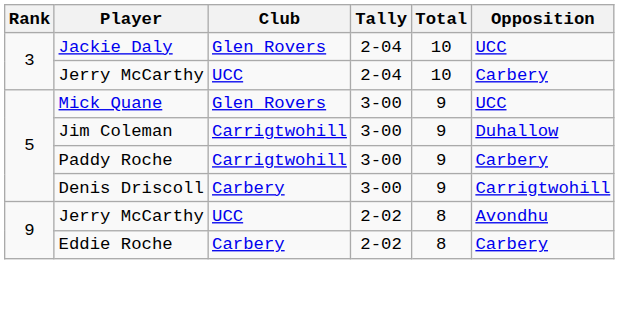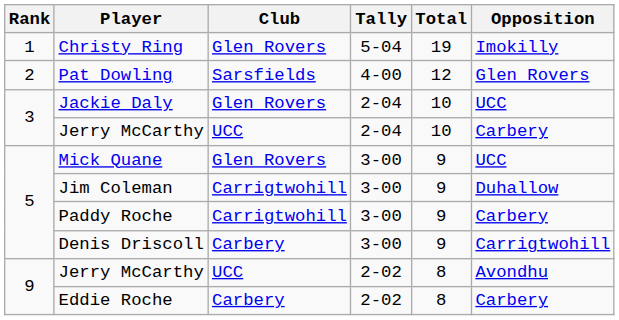 <table class="wikitable">
 <tr>
 <th>Rank</th>
 <th>Player</th>
 <th>Club</th>
 <th>Tally</th>
 <th>Total</th>
 <th>Opposition</th>
+</tr>
+<tr>
+<td rowspan="1" style="text-align:center;">1</td>
+<td><a href='#'>Christy Ring</a></td>
+<td><a href='#'>Glen Rovers</a></td>
+<td align=center>5-04</td>
+<td align=center>19</td>
+<td><a href='#'>Imokilly</a></td>
+</tr>
+<tr>
+<td rowspan="1" style="text-align:center;">2</td>
+<td><a href='#'>Pat Dowling</a></td>
+<td><a href='#'>Sarsfields</a></td>
+<td align=center>4-00</td>
+<td align=center>12</td>
+<td><a href='#'>Glen Rovers</a></td>
 </tr>
 <tr>
 <td rowspan="2" style="text-align:center;">3</td>
 <td><a href='#'>Jackie Daly</a></td>
 <td><a href='#'>Glen Rovers</a></td>
 <td align=center>2-04</td>
 <td align=center>10</td>
 <td><a href='#'>UCC</a></td>
 </tr>
 <tr>
 <td>Jerry McCarthy</td>
 <td><a href='#'>UCC</a></td>
 <td align=center>2-04</td>
 <td align=center>10</td>
 <td><a href='#'>Carbery</a></td>
 </tr>
 <tr>
 <td rowspan="4" style="text-align:center;">5</td>
 <td><a href='#'>Mick Quane</a></td>
 <td><a href='#'>Glen Rovers</a></td>
 <td align=center>3-00</td>
 <td align=center>9</td>
 <td><a href='#'>UCC</a></td>
 </tr>
 <tr>
 <td>Jim Coleman</td>
 <td><a href='#'>Carrigtwohill</a></td>
 <td align=center>3-00</td>
 <td align=center>9</td>
 <td><a href='#'>Duhallow</a></td>
 </tr>
 <tr>
 <td>Paddy Roche</td>
 <td><a href='#'>Carrigtwohill</a></td>
 <td align=center>3-00</td>
 <td align=center>9</td>
 <td><a href='#'>Carbery</a></td>
 </tr>
 <tr>
 <td>Denis Driscoll</td>
 <td><a href='#'>Carbery</a></td>
 <td align=center>3-00</td>
 <td align=center>9</td>
 <td><a href='#'>Carrigtwohill</a></td>
 </tr>
 <tr>
 <td rowspan="2" style="text-align:center;">9</td>
 <td>Jerry McCarthy</td>
 <td><a href='#'>UCC</a></td>
 <td align=center>2-02</td>
 <td align=center>8</td>
 <td><a href='#'>Avondhu</a></td>
 </tr>
 <tr>
 <td>Eddie Roche</td>
 <td><a href='#'>Carbery</a></td>
 <td align=center>2-02</td>
 <td align=center>8</td>
 <td><a href='#'>Carbery</a></td>
 </tr>
 </table>
